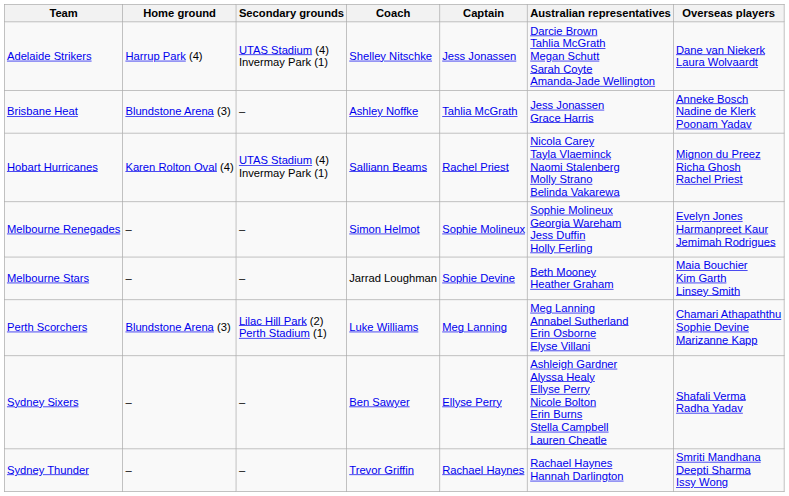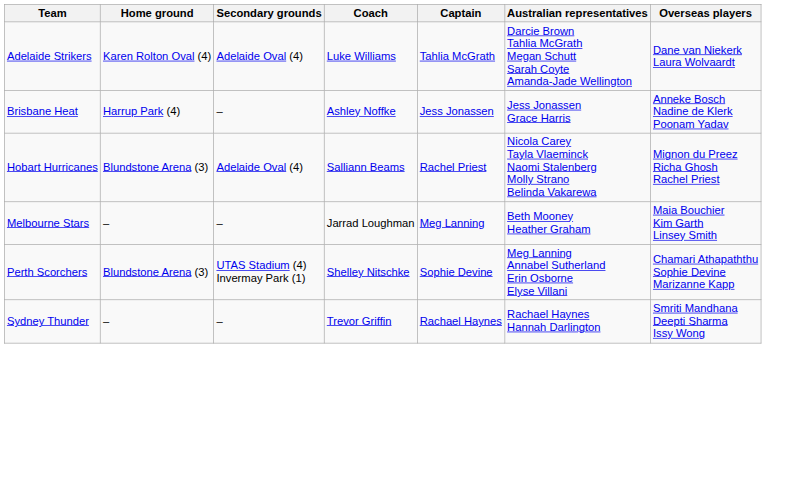 <table class= "wikitable">
 <tr>
 <th>Team</th>
 <th>Home ground</th>
 <th>Secondary grounds</th>
 <th>Coach</th>
 <th>Captain</th>
 <th>Australian representatives</th>
 <th>Overseas players</th>
 </tr>
 <tr>
 <td><a href='#'>Adelaide Strikers</a></td>
-<td><a href='#'>Harrup Park</a> (4)</td>
-<td><a href='#'>UTAS Stadium</a> (4)<br>Invermay Park (1)</td>
-<td><a href='#'>Shelley Nitschke</a></td>
-<td><a href='#'>Jess Jonassen</a></td>
+<td><a href='#'>Karen Rolton Oval</a> (4)</td>
+<td><a href='#'>Adelaide Oval</a> (4)</td>
+<td><a href='#'>Luke Williams</a></td>
+<td><a href='#'>Tahlia McGrath</a></td>
 <td><a href='#'>Darcie Brown</a><br><a href='#'>Tahlia McGrath</a><br><a href='#'>Megan Schutt</a><br><a href='#'>Sarah Coyte</a><br><a href='#'>Amanda-Jade Wellington</a></td>
 <td><a href='#'>Dane van Niekerk</a><br> <a href='#'>Laura Wolvaardt</a></td>
 </tr>
 <tr>
 <td><a href='#'>Brisbane Heat</a></td>
-<td><a href='#'>Blundstone Arena</a> (3)</td>
+<td><a href='#'>Harrup Park</a> (4)</td>
 <td>–</td>
 <td><a href='#'>Ashley Noffke</a></td>
-<td><a href='#'>Tahlia McGrath</a></td>
+<td><a href='#'>Jess Jonassen</a></td>
 <td><a href='#'>Jess Jonassen</a><br><a href='#'>Grace Harris</a></td>
 <td><a href='#'>Anneke Bosch</a><br> <a href='#'>Nadine de Klerk</a><br> <a href='#'>Poonam Yadav</a></td>
 </tr>
 <tr>
 <td><a href='#'>Hobart Hurricanes</a></td>
-<td><a href='#'>Karen Rolton Oval</a> (4)</td>
-<td><a href='#'>UTAS Stadium</a> (4)<br>Invermay Park (1)</td>
+<td><a href='#'>Blundstone Arena</a> (3)</td>
+<td><a href='#'>Adelaide Oval</a> (4)</td>
 <td><a href='#'>Salliann Beams</a></td>
 <td><a href='#'>Rachel Priest</a></td>
 <td><a href='#'>Nicola Carey</a><br><a href='#'>Tayla Vlaeminck</a><br><a href='#'>Naomi Stalenberg</a><br><a href='#'>Molly Strano</a><br><a href='#'>Belinda Vakarewa</a></td>
 <td><a href='#'>Mignon du Preez</a><br> <a href='#'>Richa Ghosh</a><br> <a href='#'>Rachel Priest</a></td>
 </tr>
 <tr>
-<td><a href='#'>Melbourne Renegades</a></td>
-<td>–</td>
-<td>–</td>
-<td><a href='#'>Simon Helmot</a></td>
-<td><a href='#'>Sophie Molineux</a></td>
-<td><a href='#'>Sophie Molineux</a><br><a href='#'>Georgia Wareham</a><br><a href='#'>Jess Duffin</a><br><a href='#'>Holly Ferling</a></td>
-<td><a href='#'>Evelyn Jones</a><br> <a href='#'>Harmanpreet Kaur</a><br> <a href='#'>Jemimah Rodrigues</a></td>
-</tr>
-<tr>
 <td><a href='#'>Melbourne Stars</a></td>
 <td>–</td>
 <td>–</td>
 <td>Jarrad Loughman</td>
-<td><a href='#'>Sophie Devine</a></td>
+<td><a href='#'>Meg Lanning</a></td>
 <td><a href='#'>Beth Mooney</a><br><a href='#'>Heather Graham</a></td>
 <td><a href='#'>Maia Bouchier</a><br> <a href='#'>Kim Garth</a><br> <a href='#'>Linsey Smith</a></td>
 </tr>
 <tr>
 <td><a href='#'>Perth Scorchers</a></td>
 <td><a href='#'>Blundstone Arena</a> (3)</td>
-<td><a href='#'>Lilac Hill Park</a> (2)<br><a href='#'>Perth Stadium</a> (1)</td>
-<td><a href='#'>Luke Williams</a></td>
-<td><a href='#'>Meg Lanning</a></td>
+<td><a href='#'>UTAS Stadium</a> (4)<br>Invermay Park (1)</td>
+<td><a href='#'>Shelley Nitschke</a></td>
+<td><a href='#'>Sophie Devine</a></td>
 <td><a href='#'>Meg Lanning</a><br><a href='#'>Annabel Sutherland</a><br><a href='#'>Erin Osborne</a><br><a href='#'>Elyse Villani</a></td>
 <td><a href='#'>Chamari Athapaththu</a><br> <a href='#'>Sophie Devine</a><br> <a href='#'>Marizanne Kapp</a></td>
-</tr>
-<tr>
-<td><a href='#'>Sydney Sixers</a></td>
-<td>–</td>
-<td>–</td>
-<td><a href='#'>Ben Sawyer</a></td>
-<td><a href='#'>Ellyse Perry</a></td>
-<td><a href='#'>Ashleigh Gardner</a><br><a href='#'>Alyssa Healy</a><br><a href='#'>Ellyse Perry</a><br><a href='#'>Nicole Bolton</a><br><a href='#'>Erin Burns</a><br><a href='#'>Stella Campbell</a><br><a href='#'>Lauren Cheatle</a></td>
-<td><a href='#'>Shafali Verma</a><br> <a href='#'>Radha Yadav</a></td>
 </tr>
 <tr>
 <td><a href='#'>Sydney Thunder</a></td>
 <td>–</td>
 <td>–</td>
 <td><a href='#'>Trevor Griffin</a></td>
 <td><a href='#'>Rachael Haynes</a></td>
 <td><a href='#'>Rachael Haynes</a><br><a href='#'>Hannah Darlington</a></td>
 <td><a href='#'>Smriti Mandhana</a><br> <a href='#'>Deepti Sharma</a><br> <a href='#'>Issy Wong</a></td>
 </tr>
 </table>
